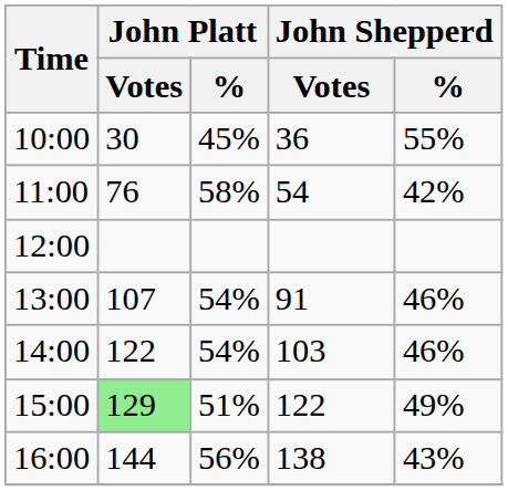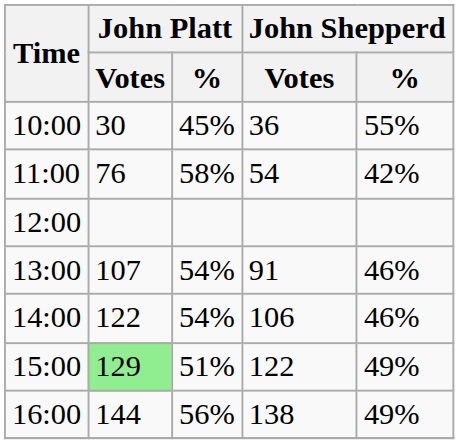 <table class="wikitable">
 <tr>
 <th rowspan="2">Time</th>
 <th colspan="2">John Platt</th>
 <th colspan="2">John Shepperd</th>
 </tr>
 <tr>
 <th>Votes</th>
 <th>%</th>
 <th>Votes</th>
 <th>%</th>
 </tr>
 <tr>
 <td>10:00</td>
 <td>30</td>
 <td>45%</td>
 <td>36</td>
 <td>55%</td>
 </tr>
 <tr>
 <td>11:00</td>
 <td>76</td>
 <td>58%</td>
 <td>54</td>
 <td>42%</td>
 </tr>
 <tr>
 <td>12:00</td>
 <td></td>
 <td></td>
 <td></td>
 <td></td>
 </tr>
 <tr>
 <td>13:00</td>
 <td>107</td>
 <td>54%</td>
 <td>91</td>
 <td>46%</td>
 </tr>
 <tr>
 <td>14:00</td>
 <td>122</td>
 <td>54%</td>
-<td>103</td>
+<td>106</td>
 <td>46%</td>
 </tr>
 <tr>
 <td>15:00</td>
 <td style="background: lightgreen;">129</td>
 <td>51%</td>
 <td>122</td>
 <td>49%</td>
 </tr>
 <tr>
 <td>16:00</td>
 <td>144</td>
 <td>56%</td>
 <td>138</td>
-<td>43%</td>
+<td>49%</td>
 </tr>
 <tr>
 </tr>
 </table>
